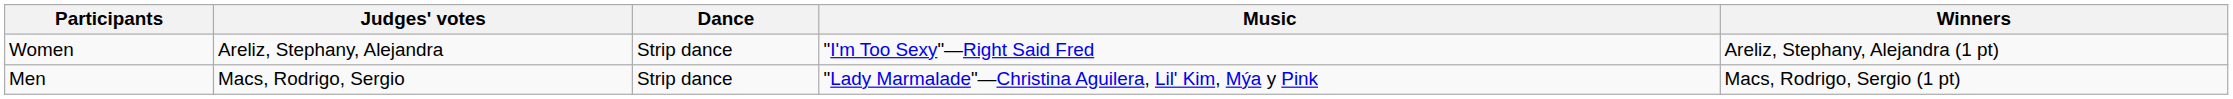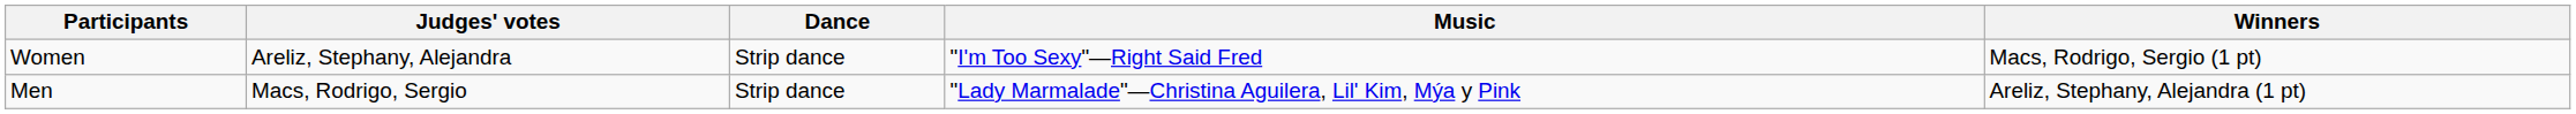 <table class="wikitable sortable" style="width: 95%;">
 <tr>
 <th>Participants</th>
 <th>Judges' votes</th>
 <th>Dance</th>
 <th>Music</th>
 <th>Winners</th>
 </tr>
 <tr>
 <td>Women</td>
 <td>Areliz, Stephany, Alejandra</td>
 <td>Strip dance</td>
 <td>"<a href='#'>I'm Too Sexy</a>"—<a href='#'>Right Said Fred</a></td>
-<td>Areliz, Stephany, Alejandra (1 pt)</td>
+<td>Macs, Rodrigo, Sergio (1 pt)</td>
 </tr>
 <tr>
 <td>Men</td>
 <td>Macs, Rodrigo, Sergio</td>
 <td>Strip dance</td>
 <td>"<a href='#'>Lady Marmalade</a>"—<a href='#'>Christina Aguilera</a>, <a href='#'>Lil' Kim</a>, <a href='#'>Mýa</a> y <a href='#'>Pink</a></td>
-<td>Macs, Rodrigo, Sergio (1 pt)</td>
+<td>Areliz, Stephany, Alejandra (1 pt)</td>
 </tr>
 </table>
